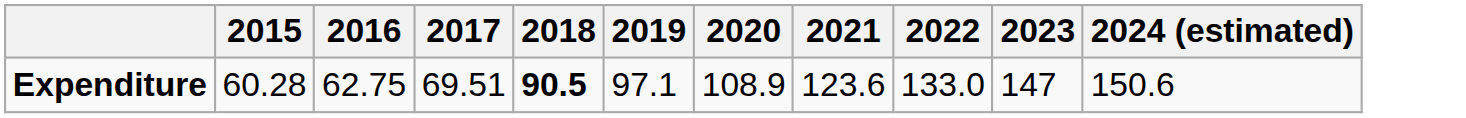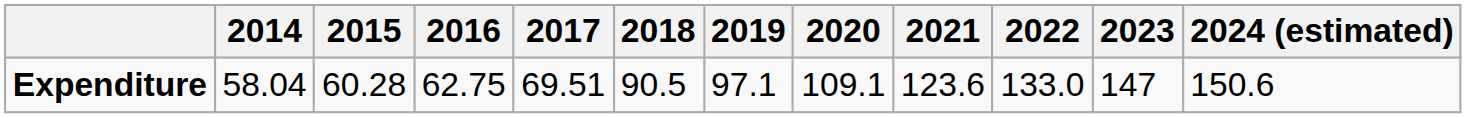 <table class="wikitable">
 <tr>
 <th></th>
+<th>2014</th>
 <th>2015</th>
 <th>2016</th>
 <th>2017</th>
 <th>2018</th>
 <th>2019</th>
 <th>2020</th>
 <th>2021</th>
 <th>2022</th>
 <th>2023</th>
 <th>2024 (estimated)</th>
 </tr>
 <tr>
 <td><strong>Expenditure</strong></td>
+<td>58.04</td>
 <td>60.28</td>
 <td>62.75</td>
 <td>69.51</td>
-<td><strong>90.5</strong></td>
+<td>90.5</td>
 <td>97.1</td>
-<td>108.9</td>
+<td>109.1</td>
 <td>123.6</td>
 <td>133.0</td>
 <td>147</td>
 <td>150.6</td>
 </tr>
 </table>
